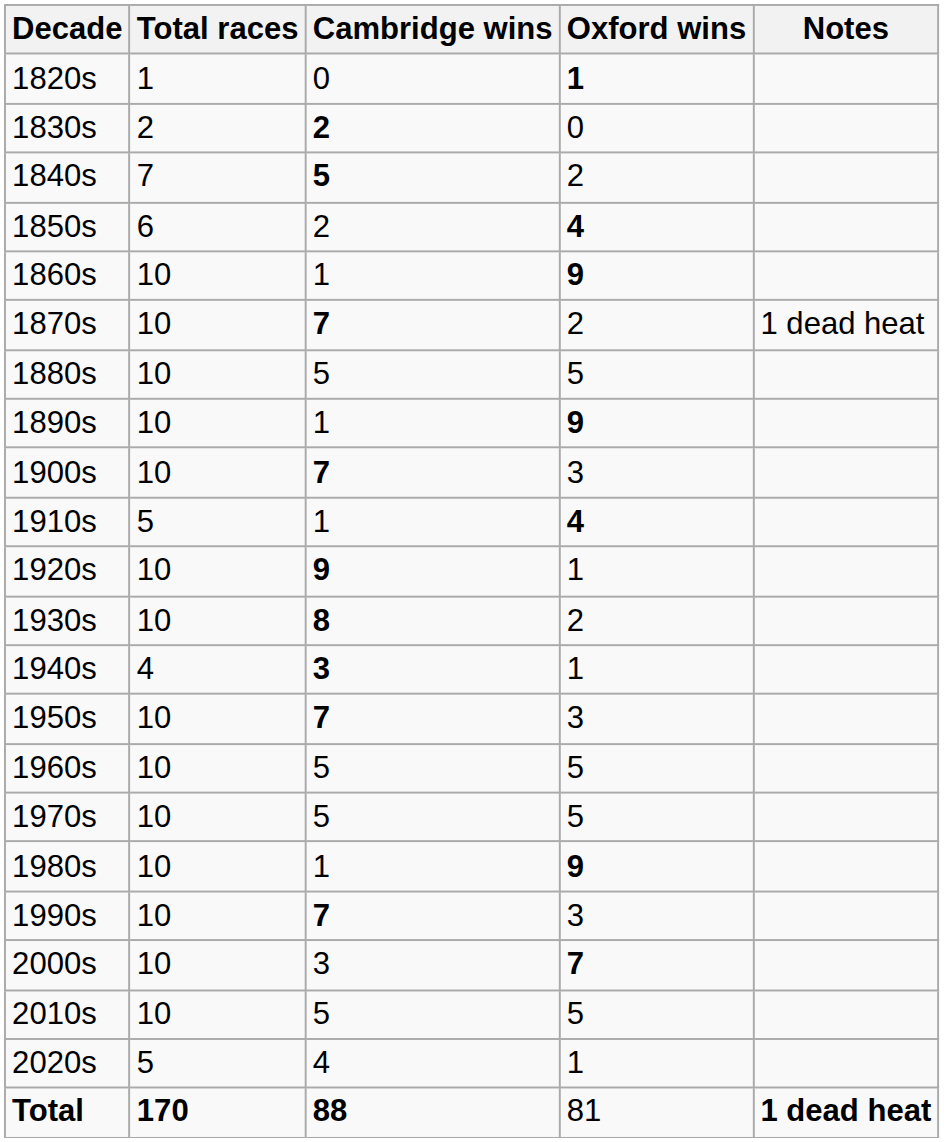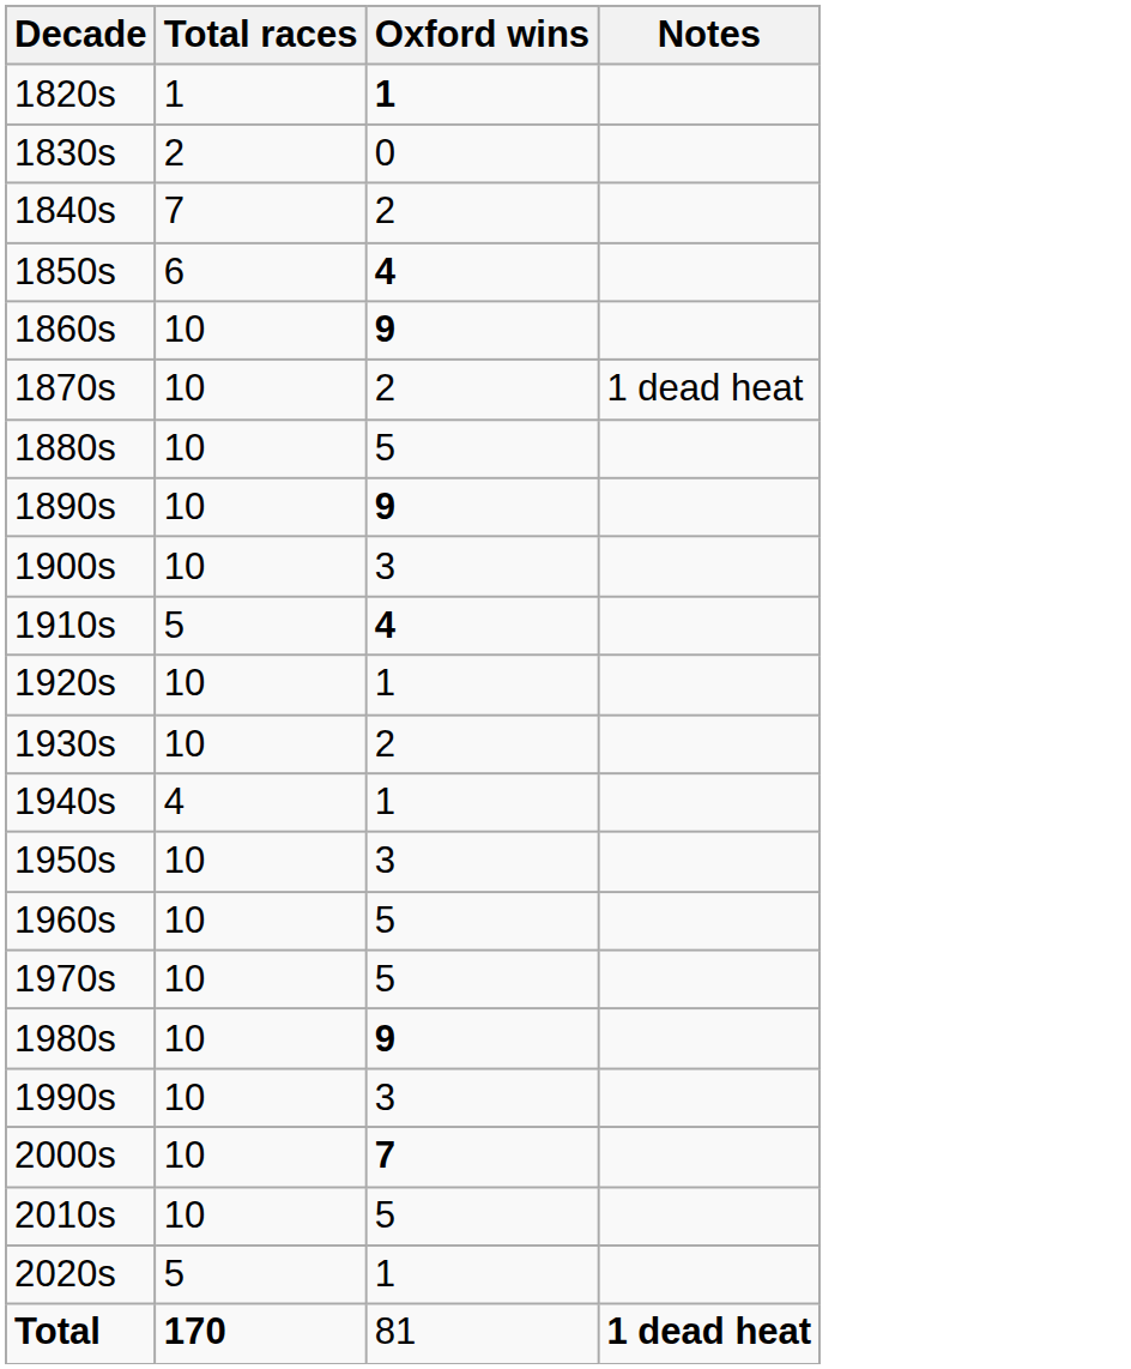 <table class="wikitable sortable">
 <tr>
 <th>Decade</th>
 <th>Total races</th>
-<th>Cambridge wins</th>
 <th>Oxford wins</th>
 <th>Notes</th>
 </tr>
 <tr>
 <td>1820s</td>
 <td>1</td>
-<td>0</td>
 <td><strong>1</strong></td>
 <td></td>
 </tr>
 <tr>
 <td>1830s</td>
 <td>2</td>
-<td><strong>2</strong></td>
 <td>0</td>
 <td></td>
 </tr>
 <tr>
 <td>1840s</td>
 <td>7</td>
-<td><strong>5</strong></td>
 <td>2</td>
 <td></td>
 </tr>
 <tr>
 <td>1850s</td>
 <td>6</td>
-<td>2</td>
 <td><strong>4</strong></td>
 <td></td>
 </tr>
 <tr>
 <td>1860s</td>
 <td>10</td>
-<td>1</td>
 <td><strong>9</strong></td>
 <td></td>
 </tr>
 <tr>
 <td>1870s</td>
 <td>10</td>
-<td><strong>7</strong></td>
 <td>2</td>
 <td>1 dead heat</td>
 </tr>
 <tr>
 <td>1880s</td>
 <td>10</td>
 <td>5</td>
-<td>5</td>
 <td></td>
 </tr>
 <tr>
 <td>1890s</td>
 <td>10</td>
-<td>1</td>
 <td><strong>9</strong></td>
 <td></td>
 </tr>
 <tr>
 <td>1900s</td>
 <td>10</td>
-<td><strong>7</strong></td>
 <td>3</td>
 <td></td>
 </tr>
 <tr>
 <td>1910s</td>
 <td>5</td>
-<td>1</td>
 <td><strong>4</strong></td>
 <td></td>
 </tr>
 <tr>
 <td>1920s</td>
 <td>10</td>
-<td><strong>9</strong></td>
 <td>1</td>
 <td></td>
 </tr>
 <tr>
 <td>1930s</td>
 <td>10</td>
-<td><strong>8</strong></td>
 <td>2</td>
 <td></td>
 </tr>
 <tr>
 <td>1940s</td>
 <td>4</td>
-<td><strong>3</strong></td>
 <td>1</td>
 <td></td>
 </tr>
 <tr>
 <td>1950s</td>
 <td>10</td>
-<td><strong>7</strong></td>
 <td>3</td>
 <td></td>
 </tr>
 <tr>
 <td>1960s</td>
 <td>10</td>
 <td>5</td>
-<td>5</td>
 <td></td>
 </tr>
 <tr>
 <td>1970s</td>
 <td>10</td>
 <td>5</td>
-<td>5</td>
 <td></td>
 </tr>
 <tr>
 <td>1980s</td>
 <td>10</td>
-<td>1</td>
 <td><strong>9</strong></td>
 <td></td>
 </tr>
 <tr>
 <td>1990s</td>
 <td>10</td>
-<td><strong>7</strong></td>
 <td>3</td>
 <td></td>
 </tr>
 <tr>
 <td>2000s</td>
 <td>10</td>
-<td>3</td>
 <td><strong>7</strong></td>
 <td></td>
 </tr>
 <tr>
 <td>2010s</td>
 <td>10</td>
 <td>5</td>
-<td>5</td>
 <td></td>
 </tr>
 <tr>
 <td>2020s</td>
 <td>5</td>
-<td>4</td>
 <td>1</td>
 <td></td>
 </tr>
 <tr>
 <td><strong>Total</strong></td>
 <td><strong>170</strong></td>
-<td><strong>88</strong></td>
 <td>81</td>
 <td><strong>1 dead heat</strong></td>
 </tr>
 </table>
